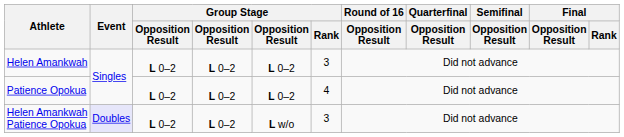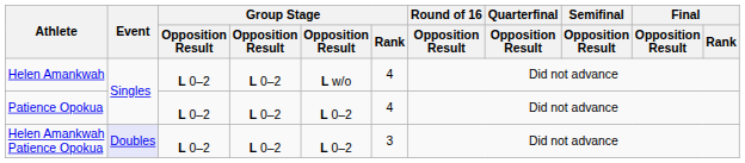 <table class=wikitable style="font-size:90%">
 <tr>
 <th rowspan="2">Athlete</th>
 <th rowspan="2">Event</th>
 <th colspan="4">Group Stage</th>
 <th>Round of 16</th>
 <th>Quarterfinal</th>
 <th>Semifinal</th>
 <th colspan=2>Final</th>
 </tr>
 <tr>
 <th>Opposition<br>Result</th>
 <th>Opposition<br>Result</th>
 <th>Opposition<br>Result</th>
 <th>Rank</th>
 <th>Opposition<br>Result</th>
 <th>Opposition<br>Result</th>
 <th>Opposition<br>Result</th>
 <th>Opposition<br>Result</th>
 <th>Rank</th>
 </tr>
 <tr align=center>
 <td align=left><a href='#'>Helen Amankwah</a></td>
 <td align=left rowspan=2><a href='#'>Singles</a></td>
 <td><br><strong>L</strong> 0–2</td>
 <td><br><strong>L</strong> 0–2</td>
-<td><br><strong>L</strong> 0–2</td>
-<td>3</td>
+<td><br><strong>L</strong> w/o</td>
+<td>4</td>
 <td colspan=5>Did not advance</td>
 </tr>
 <tr align=center>
 <td align=left><a href='#'>Patience Opokua</a></td>
 <td><br><strong>L</strong> 0–2</td>
 <td><br><strong>L</strong> 0–2</td>
 <td><br><strong>L</strong> 0–2</td>
 <td>4</td>
 <td colspan=5>Did not advance</td>
 </tr>
 <tr align=center>
 <td align=left><a href='#'>Helen Amankwah</a><br><a href='#'>Patience Opokua</a></td>
 <td align=left style="background: lavender;"><a href='#'>Doubles</a></td>
 <td><br><strong>L</strong> 0–2</td>
 <td><br><strong>L</strong> 0–2</td>
-<td><br><strong>L</strong> w/o</td>
+<td><br><strong>L</strong> 0–2</td>
 <td>3</td>
 <td colspan=5>Did not advance</td>
 </tr>
 </table>
